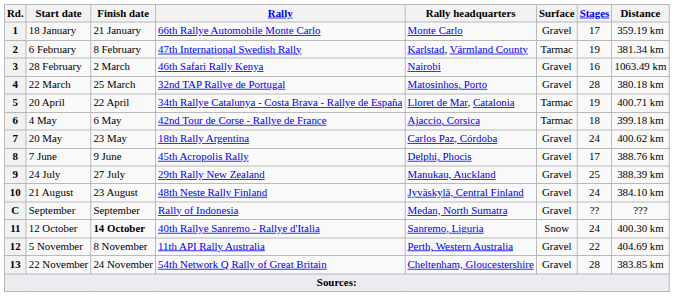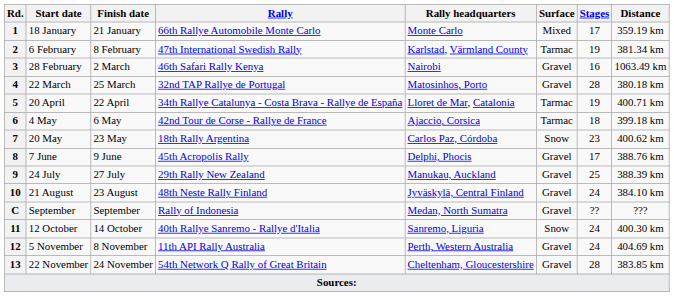 <table class="wikitable" style="font-size: 85%;">
 <tr>
 <th>Rd.</th>
 <th>Start date</th>
 <th>Finish date</th>
 <th><a href='#'>Rally</a></th>
 <th>Rally headquarters</th>
 <th>Surface</th>
 <th><a href='#'>Stages</a></th>
 <th>Distance</th>
 </tr>
 <tr>
 <th>1</th>
 <td>18 January</td>
 <td>21 January</td>
 <td> <a href='#'>66th Rallye Automobile Monte Carlo</a></td>
 <td><a href='#'>Monte Carlo</a></td>
-<td align=center>Gravel</td>
+<td align=center>Mixed</td>
 <td align=center>17</td>
 <td align=center>359.19 km</td>
 </tr>
 <tr>
 <th>2</th>
 <td>6 February</td>
 <td>8 February</td>
 <td> <a href='#'>47th International Swedish Rally</a></td>
 <td><a href='#'>Karlstad</a>, <a href='#'>Värmland County</a></td>
 <td align=center>Tarmac</td>
 <td align=center>19</td>
 <td align=center>381.34 km</td>
 </tr>
 <tr>
 <th>3</th>
 <td>28 February</td>
 <td>2 March</td>
 <td> <a href='#'>46th Safari Rally Kenya</a></td>
 <td><a href='#'>Nairobi</a></td>
 <td align=center>Gravel</td>
 <td align=center>16</td>
 <td align=center>1063.49 km</td>
 </tr>
 <tr>
 <th>4</th>
 <td>22 March</td>
 <td>25 March</td>
 <td> <a href='#'>32nd TAP Rallye de Portugal</a></td>
 <td><a href='#'>Matosinhos, Porto</a></td>
 <td align=center>Gravel</td>
 <td align=center>28</td>
 <td align=center>380.18 km</td>
 </tr>
 <tr>
 <th>5</th>
 <td>20 April</td>
 <td>22 April</td>
 <td> <a href='#'>34th Rallye Catalunya - Costa Brava - Rallye de España</a></td>
 <td><a href='#'>Lloret de Mar</a>, <a href='#'>Catalonia</a></td>
 <td align=center>Tarmac</td>
 <td align=center>19</td>
 <td align=center>400.71 km</td>
 </tr>
 <tr>
 <th>6</th>
 <td>4 May</td>
 <td>6 May</td>
 <td> <a href='#'>42nd Tour de Corse - Rallye de France</a></td>
 <td><a href='#'>Ajaccio, Corsica</a></td>
 <td align=center>Tarmac</td>
 <td align=center>18</td>
 <td align=center>399.18 km</td>
 </tr>
 <tr>
 <th>7</th>
 <td>20 May</td>
 <td>23 May</td>
 <td> <a href='#'>18th Rally Argentina</a></td>
 <td><a href='#'>Carlos Paz, Córdoba</a></td>
-<td align=center>Gravel</td>
-<td align=center>24</td>
+<td align=center>Snow</td>
+<td align=center>23</td>
 <td align=center>400.62 km</td>
 </tr>
 <tr>
 <th>8</th>
 <td>7 June</td>
 <td>9 June</td>
 <td> <a href='#'>45th Acropolis Rally</a></td>
 <td><a href='#'>Delphi, Phocis</a></td>
 <td align=center>Gravel</td>
 <td align=center>17</td>
 <td align=center>388.76 km</td>
 </tr>
 <tr>
 <th>9</th>
 <td>24 July</td>
 <td>27 July</td>
 <td> <a href='#'>29th Rally New Zealand</a></td>
 <td><a href='#'>Manukau, Auckland</a></td>
 <td align=center>Gravel</td>
 <td align=center>25</td>
 <td align=center>388.39 km</td>
 </tr>
 <tr>
 <th>10</th>
 <td>21 August</td>
 <td>23 August</td>
 <td> <a href='#'>48th Neste Rally Finland</a></td>
 <td><a href='#'>Jyväskylä, Central Finland</a></td>
 <td align=center>Gravel</td>
 <td align=center>24</td>
 <td align=center>384.10 km</td>
 </tr>
 <tr>
 <th>C</th>
 <td>September</td>
 <td>September</td>
 <td> <a href='#'>Rally of Indonesia</a></td>
 <td><a href='#'>Medan, North Sumatra</a></td>
 <td align=center>Gravel</td>
 <td align=center>??</td>
 <td align=center>???</td>
 </tr>
 <tr>
 <th>11</th>
 <td>12 October</td>
-<td><strong>14 October</strong></td>
+<td>14 October</td>
 <td> <a href='#'>40th Rallye Sanremo - Rallye d'Italia</a></td>
 <td><a href='#'>Sanremo, Liguria</a></td>
 <td align=center>Snow</td>
 <td align=center>24</td>
 <td align=center>400.30 km</td>
 </tr>
 <tr>
 <th>12</th>
 <td>5 November</td>
 <td>8 November</td>
 <td> <a href='#'>11th API Rally Australia</a></td>
 <td><a href='#'>Perth, Western Australia</a></td>
 <td align=center>Gravel</td>
-<td align=center>22</td>
+<td align=center>24</td>
 <td align=center>404.69 km</td>
 </tr>
 <tr>
 <th>13</th>
 <td>22 November</td>
 <td>24 November</td>
 <td> <a href='#'>54th Network Q Rally of Great Britain</a></td>
 <td><a href='#'>Cheltenham, Gloucestershire</a></td>
 <td align=center>Gravel</td>
 <td align="center">28</td>
 <td align="center">383.85 km</td>
 </tr>
 <tr>
 <td colspan="8" style="background-color:#EAECF0;text-align:center"><strong>Sources:</strong></td>
 </tr>
 </table>
